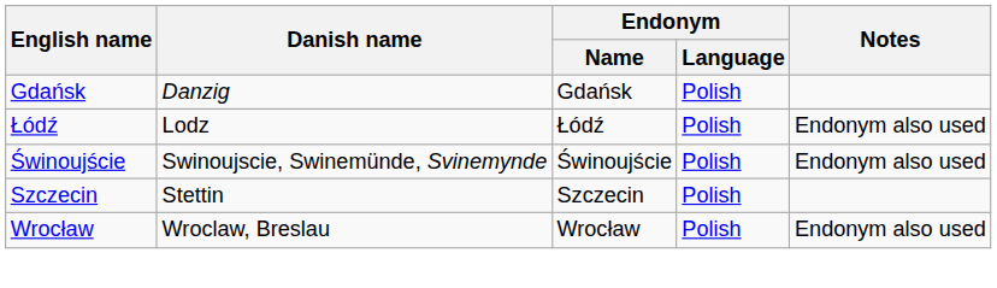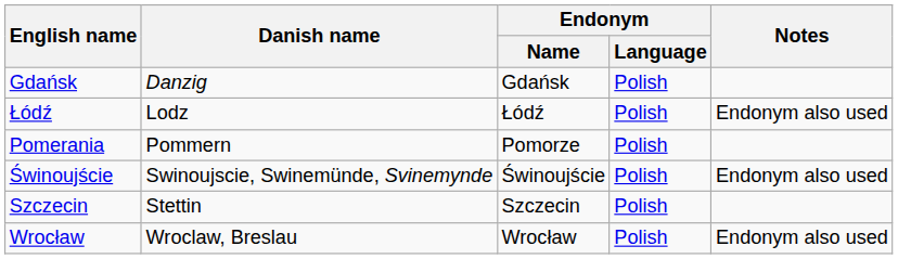 <table class="wikitable sortable mw-collapsible">
 <tr>
 <th rowspan="2">English name</th>
 <th rowspan="2">Danish name</th>
 <th colspan="2">Endonym</th>
 <th rowspan="2">Notes</th>
 </tr>
 <tr>
 <th>Name</th>
 <th>Language</th>
 </tr>
 <tr>
 <td><a href='#'>Gdańsk</a></td>
 <td><em>Danzig</em></td>
 <td>Gdańsk</td>
 <td><a href='#'>Polish</a></td>
 <td></td>
 </tr>
 <tr>
 <td><a href='#'>Łódź</a></td>
 <td>Lodz</td>
 <td>Łódź</td>
 <td><a href='#'>Polish</a></td>
 <td>Endonym also used</td>
 </tr>
 <tr>
+<td><a href='#'>Pomerania</a></td>
+<td>Pommern</td>
+<td>Pomorze</td>
+<td><a href='#'>Polish</a></td>
+<td></td>
+</tr>
+<tr>
 <td><a href='#'>Świnoujście</a></td>
 <td>Swinoujscie, Swinemünde, <em>Svinemynde</em></td>
 <td>Świnoujście</td>
 <td><a href='#'>Polish</a></td>
 <td>Endonym also used</td>
 </tr>
 <tr>
 <td><a href='#'>Szczecin</a></td>
 <td>Stettin</td>
 <td>Szczecin</td>
 <td><a href='#'>Polish</a></td>
 <td></td>
 </tr>
 <tr>
 <td><a href='#'>Wrocław</a></td>
 <td>Wroclaw, Breslau</td>
 <td>Wrocław</td>
 <td><a href='#'>Polish</a></td>
 <td>Endonym also used</td>
 </tr>
 </table>
